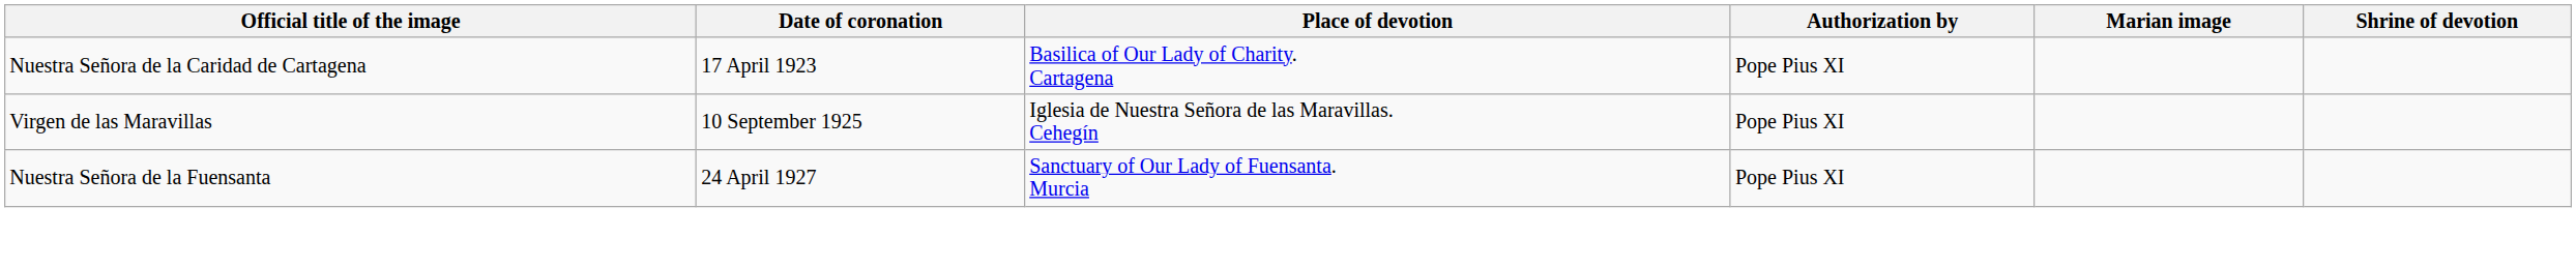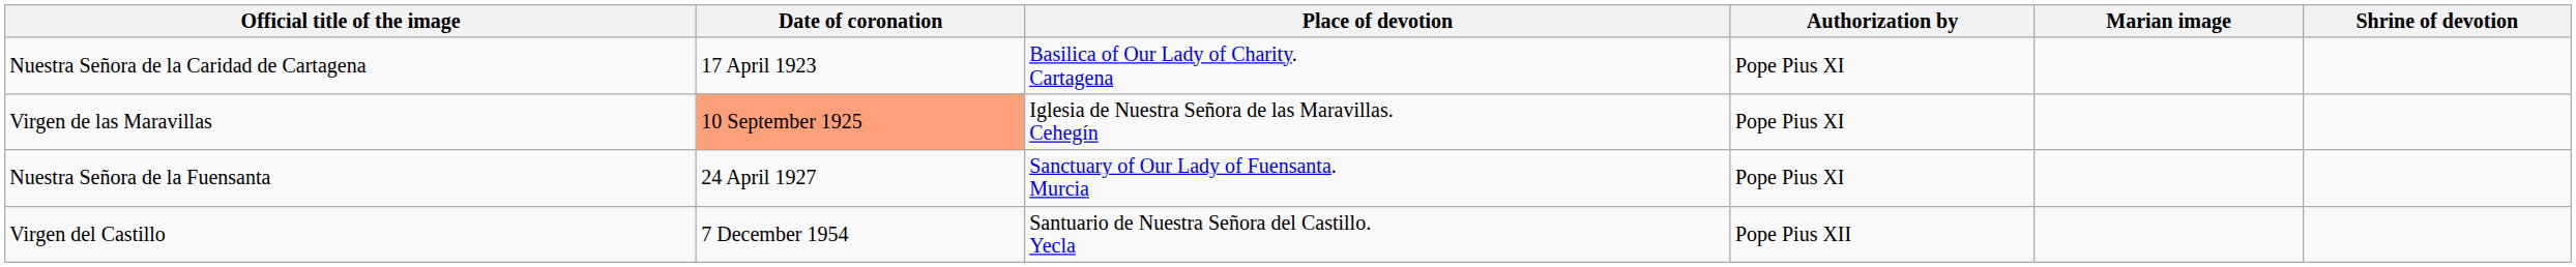 <table class="wikitable sortable" width="100%">
 <tr>
 <th>Official title of the image</th>
 <th data-sort-type="date">Date of coronation</th>
 <th>Place of devotion</th>
 <th>Authorization by</th>
 <th width=200px class=unsortable>Marian image</th>
 <th width=200px class=unsortable>Shrine of devotion</th>
 </tr>
 <tr>
 <td>Nuestra Señora de la Caridad de Cartagena</td>
 <td>17 April 1923</td>
 <td><a href='#'>Basilica of Our Lady of Charity</a>.<br><a href='#'>Cartagena</a></td>
 <td>Pope Pius XI</td>
 <td></td>
 <td></td>
 </tr>
 <tr>
 <td>Virgen de las Maravillas</td>
-<td>10 September 1925</td>
+<td style="background: lightsalmon;">10 September 1925</td>
 <td>Iglesia de Nuestra Señora de las Maravillas.<br><a href='#'>Cehegín</a></td>
 <td>Pope Pius XI</td>
 <td></td>
 <td></td>
 </tr>
 <tr>
 <td>Nuestra Señora de la Fuensanta</td>
 <td>24 April 1927</td>
 <td><a href='#'>Sanctuary of Our Lady of Fuensanta</a>.<br><a href='#'>Murcia</a></td>
 <td>Pope Pius XI</td>
 <td></td>
 <td></td>
 </tr>
+<tr>
+<td>Virgen del Castillo</td>
+<td>7 December 1954</td>
+<td>Santuario de Nuestra Señora del Castillo.<br><a href='#'>Yecla</a></td>
+<td>Pope Pius XII</td>
+<td></td>
+<td></td>
+</tr>
 </table>
